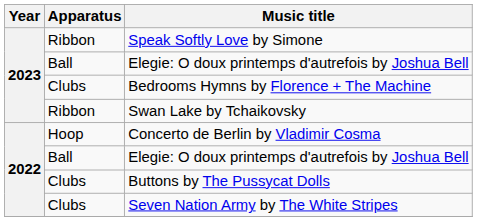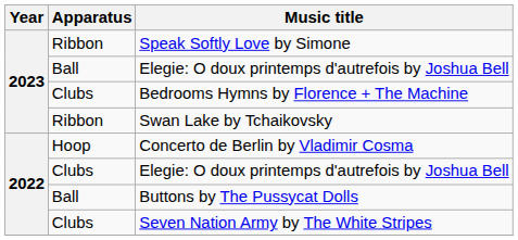 <table class="wikitable plainrowheaders">
 <tr>
 <th scope=col>Year</th>
 <th scope=col>Apparatus</th>
 <th scope=col>Music title</th>
 </tr>
 <tr>
 <th scope=row rowspan=4>2023</th>
 <td>Ribbon</td>
 <td><a href='#'>Speak Softly Love</a> by Simone</td>
 </tr>
 <tr>
 <td>Ball</td>
 <td>Elegie: O doux printemps d'autrefois by <a href='#'>Joshua Bell</a></td>
 </tr>
 <tr>
 <td>Clubs</td>
 <td>Bedrooms Hymns by <a href='#'>Florence + The Machine</a></td>
 </tr>
 <tr>
 <td>Ribbon</td>
 <td>Swan Lake by Tchaikovsky</td>
 </tr>
 <tr>
 <th scope=row rowspan=4>2022</th>
 <td>Hoop</td>
 <td>Concerto de Berlin by <a href='#'>Vladimir Cosma</a></td>
 </tr>
 <tr>
-<td>Ball</td>
+<td>Clubs</td>
 <td>Elegie: O doux printemps d'autrefois by <a href='#'>Joshua Bell</a></td>
 </tr>
 <tr>
-<td>Clubs</td>
+<td>Ball</td>
 <td>Buttons by <a href='#'>The Pussycat Dolls</a></td>
 </tr>
 <tr>
 <td>Clubs</td>
 <td><a href='#'>Seven Nation Army</a> by <a href='#'>The White Stripes</a></td>
 </tr>
 <tr>
 </tr>
 </table>
